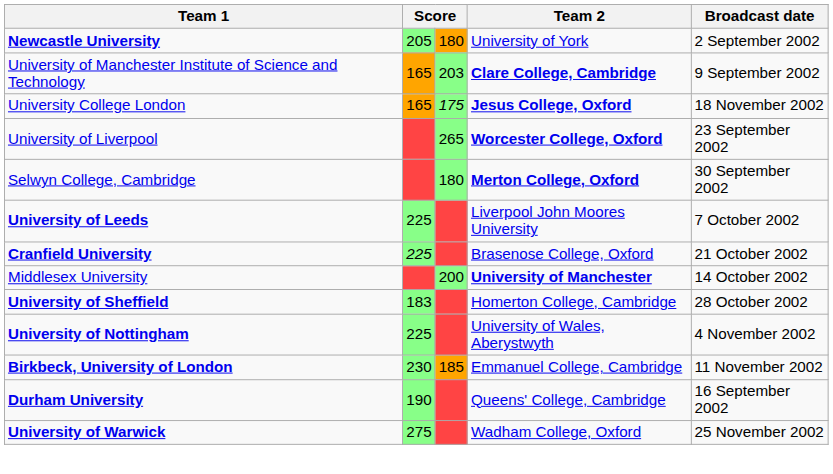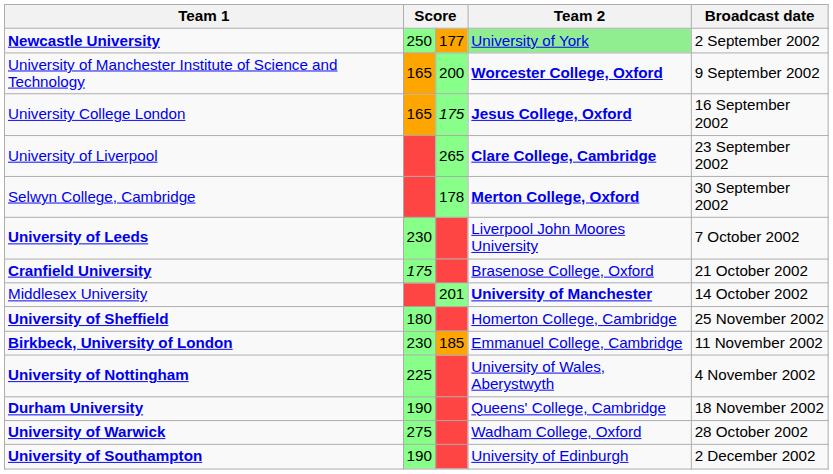 <table class="wikitable" border="1">
 <tr>
 <th>Team 1</th>
 <th colspan=2>Score</th>
 <th>Team 2</th>
 <th>Broadcast date</th>
 </tr>
 <tr>
 <td><strong><a href='#'>Newcastle University</a></strong></td>
-<td style="background:#88ff88">205</td>
-<td style="background:orange">180</td>
-<td><a href='#'>University of York</a></td>
+<td style="background:#88ff88">250</td>
+<td style="background:orange">177</td>
+<td style="background: lightgreen;"><a href='#'>University of York</a></td>
 <td>2 September 2002</td>
 </tr>
 <tr>
 <td><a href='#'>University of Manchester Institute of Science and Technology</a></td>
 <td style="background:orange">165</td>
-<td style="background:#88ff88">203</td>
-<td><strong><a href='#'>Clare College, Cambridge</a></strong></td>
+<td style="background:#88ff88">200</td>
+<td><strong><a href='#'>Worcester College, Oxford</a></strong></td>
 <td>9 September 2002</td>
 </tr>
 <tr>
 <td><a href='#'>University College London</a></td>
 <td style="background:orange">165</td>
 <td style="background:#88ff88"><em>175</em></td>
 <td><strong><a href='#'>Jesus College, Oxford</a></strong></td>
-<td>18 November 2002</td>
+<td>16 September 2002</td>
 </tr>
 <tr>
 <td><a href='#'>University of Liverpool</a></td>
 <td style="background:#ff4444"></td>
 <td style="background:#88ff88">265</td>
-<td><strong><a href='#'>Worcester College, Oxford</a></strong></td>
+<td><strong><a href='#'>Clare College, Cambridge</a></strong></td>
 <td>23 September 2002</td>
 </tr>
 <tr>
 <td><a href='#'>Selwyn College, Cambridge</a></td>
 <td style="background:#ff4444"></td>
-<td style="background:#88ff88">180</td>
+<td style="background:#88ff88">178</td>
 <td><strong><a href='#'>Merton College, Oxford</a></strong></td>
 <td>30 September 2002</td>
 </tr>
 <tr>
 <td><strong><a href='#'>University of Leeds</a></strong></td>
-<td style="background:#88ff88">225</td>
+<td style="background:#88ff88">230</td>
 <td style="background:#ff4444"></td>
 <td><a href='#'>Liverpool John Moores University</a></td>
 <td>7 October 2002</td>
 </tr>
 <tr>
 <td><strong><a href='#'>Cranfield University</a></strong></td>
-<td style="background:#88ff88"><em>225</em></td>
+<td style="background:#88ff88"><em>175</em></td>
 <td style="background:#ff4444"></td>
 <td><a href='#'>Brasenose College, Oxford</a></td>
 <td>21 October 2002</td>
 </tr>
 <tr>
 <td><a href='#'>Middlesex University</a></td>
 <td style="background:#ff4444"></td>
-<td style="background:#88ff88">200</td>
+<td style="background:#88ff88">201</td>
 <td><strong><a href='#'>University of Manchester</a></strong></td>
 <td>14 October 2002</td>
 </tr>
 <tr>
 <td><strong><a href='#'>University of Sheffield</a></strong></td>
-<td style="background:#88ff88">183</td>
+<td style="background:#88ff88">180</td>
 <td style="background:#ff4444"></td>
 <td><a href='#'>Homerton College, Cambridge</a></td>
-<td>28 October 2002</td>
+<td>25 November 2002</td>
+</tr>
+<tr>
+<td><strong><a href='#'>Birkbeck, University of London</a></strong></td>
+<td style="background:#88ff88">230</td>
+<td style="background:orange">185</td>
+<td><a href='#'>Emmanuel College, Cambridge</a></td>
+<td>11 November 2002</td>
 </tr>
 <tr>
 <td><strong><a href='#'>University of Nottingham</a></strong></td>
 <td style="background:#88ff88">225</td>
 <td style="background:#ff4444"></td>
 <td><a href='#'>University of Wales, Aberystwyth</a></td>
 <td>4 November 2002</td>
 </tr>
 <tr>
-<td><strong><a href='#'>Birkbeck, University of London</a></strong></td>
-<td style="background:#88ff88">230</td>
-<td style="background:orange">185</td>
-<td><a href='#'>Emmanuel College, Cambridge</a></td>
-<td>11 November 2002</td>
-</tr>
-<tr>
 <td><strong><a href='#'>Durham University</a></strong></td>
 <td style="background:#88ff88">190</td>
 <td style="background:#ff4444"></td>
 <td><a href='#'>Queens' College, Cambridge</a></td>
-<td>16 September 2002</td>
+<td>18 November 2002</td>
 </tr>
 <tr>
 <td><strong><a href='#'>University of Warwick</a></strong></td>
 <td style="background:#88ff88">275</td>
 <td style="background:#ff4444"></td>
 <td><a href='#'>Wadham College, Oxford</a></td>
-<td>25 November 2002</td>
+<td>28 October 2002</td>
+</tr>
+<tr>
+<td><strong><a href='#'>University of Southampton</a></strong></td>
+<td style="background:#88ff88">190</td>
+<td style="background:#ff4444"></td>
+<td><a href='#'>University of Edinburgh</a></td>
+<td>2 December 2002</td>
 </tr>
 </table>
